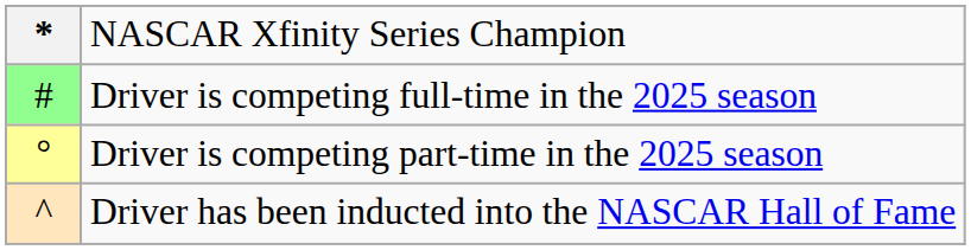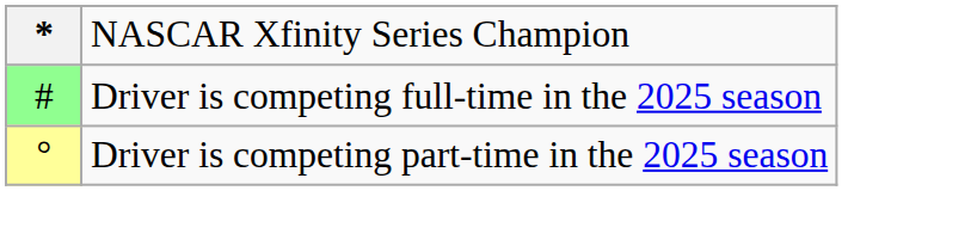 <table class="wikitable">
 <tr>
 <th scope="row" style="text-align:center;">*</th>
 <td>NASCAR Xfinity Series Champion</td>
 </tr>
 <tr>
 <td style="text-align:center; width:25px; background:#90ff90;">#</td>
 <td>Driver is competing full-time in the <a href='#'>2025 season</a></td>
 </tr>
 <tr>
 <td style="text-align:center; width:25px; background:#ff9;">°</td>
 <td>Driver is competing part-time in the <a href='#'>2025 season</a></td>
 </tr>
-<tr>
-<td style="text-align:center; width:25px; background:#ffe6bd;">^</td>
-<td>Driver has been inducted into the <a href='#'>NASCAR Hall of Fame</a></td>
-</tr>
 </table>
